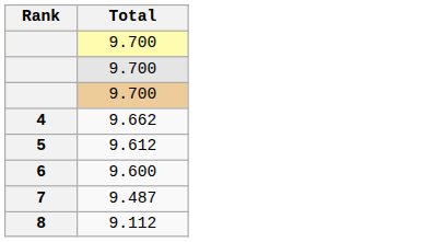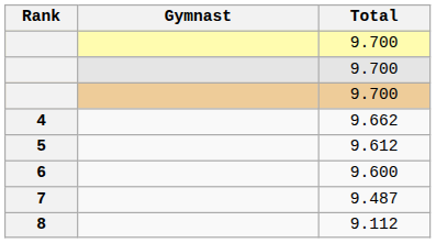 <table class="wikitable sortable" style="text-align:center; font-size:95%">
 <tr>
 <th scope="col" style="width:50px;">Rank</th>
+<th scope="col" style="width:180px;">Gymnast</th>
 <th scope="col" style="width:80px;">Total</th>
 </tr>
 <tr style="background:#fffcaf;">
 <th scope=row style="text-align:center"></th>
+<td style="text-align:left;"></td>
 <td>9.700</td>
 </tr>
 <tr style="background:#e5e5e5;">
 <th scope=row style="text-align:center"></th>
+<td style="text-align:left;"></td>
 <td>9.700</td>
 </tr>
 <tr style="background:#ec9;">
 <th scope=row style="text-align:center"></th>
+<td style="text-align:left;"></td>
 <td>9.700</td>
 </tr>
 <tr>
 <th scope=row style="text-align:center">4</th>
+<td style="text-align:left;"></td>
 <td>9.662</td>
 </tr>
 <tr>
 <th scope=row style="text-align:center">5</th>
+<td style="text-align:left;"></td>
 <td>9.612</td>
 </tr>
 <tr>
 <th scope=row style="text-align:center">6</th>
+<td style="text-align:left;"></td>
 <td>9.600</td>
 </tr>
 <tr>
 <th scope=row style="text-align:center">7</th>
+<td style="text-align:left;"></td>
 <td>9.487</td>
 </tr>
 <tr>
 <th scope=row style="text-align:center">8</th>
+<td style="text-align:left;"></td>
 <td>9.112</td>
 </tr>
 </table>
